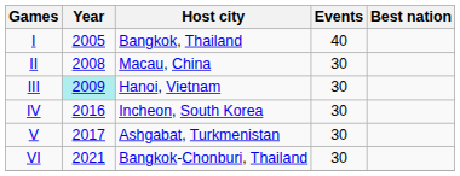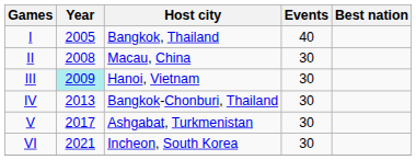 <table class="wikitable plainrowheaders" style="text-align:center;">
 <tr>
 <th width=50>Games</th>
 <th width=50>Year</th>
 <th>Host city</th>
 <th>Events</th>
 <th>Best nation</th>
 </tr>
 <tr>
 <td><a href='#'>I</a></td>
 <td><a href='#'>2005</a></td>
 <td align="left"><a href='#'>Bangkok</a>, <a href='#'>Thailand</a></td>
 <td>40</td>
 <td></td>
 </tr>
 <tr>
 <td><a href='#'>II</a></td>
 <td><a href='#'>2008</a></td>
 <td align="left"><a href='#'>Macau</a>, <a href='#'>China</a></td>
 <td>30</td>
 <td></td>
 </tr>
 <tr>
 <td><a href='#'>III</a></td>
 <td style="background: paleturquoise;"><a href='#'>2009</a></td>
 <td align="left"><a href='#'>Hanoi</a>, <a href='#'>Vietnam</a></td>
 <td>30</td>
 <td></td>
 </tr>
 <tr>
 <td><a href='#'>IV</a></td>
-<td><a href='#'>2016</a></td>
-<td align="left"><a href='#'>Incheon</a>, <a href='#'>South Korea</a></td>
+<td><a href='#'>2013</a></td>
+<td align="left"><a href='#'>Bangkok</a>-<a href='#'>Chonburi</a>, <a href='#'>Thailand</a></td>
 <td>30</td>
 <td></td>
 </tr>
 <tr>
 <td><a href='#'>V</a></td>
 <td><a href='#'>2017</a></td>
 <td align="left"><a href='#'>Ashgabat</a>, <a href='#'>Turkmenistan</a></td>
 <td>30</td>
 <td></td>
 </tr>
 <tr>
 <td><a href='#'>VI</a></td>
 <td><a href='#'>2021</a></td>
-<td align="left"><a href='#'>Bangkok</a>-<a href='#'>Chonburi</a>, <a href='#'>Thailand</a></td>
+<td align="left"><a href='#'>Incheon</a>, <a href='#'>South Korea</a></td>
 <td>30</td>
 <td></td>
 </tr>
 <tr>
 </tr>
 </table>
